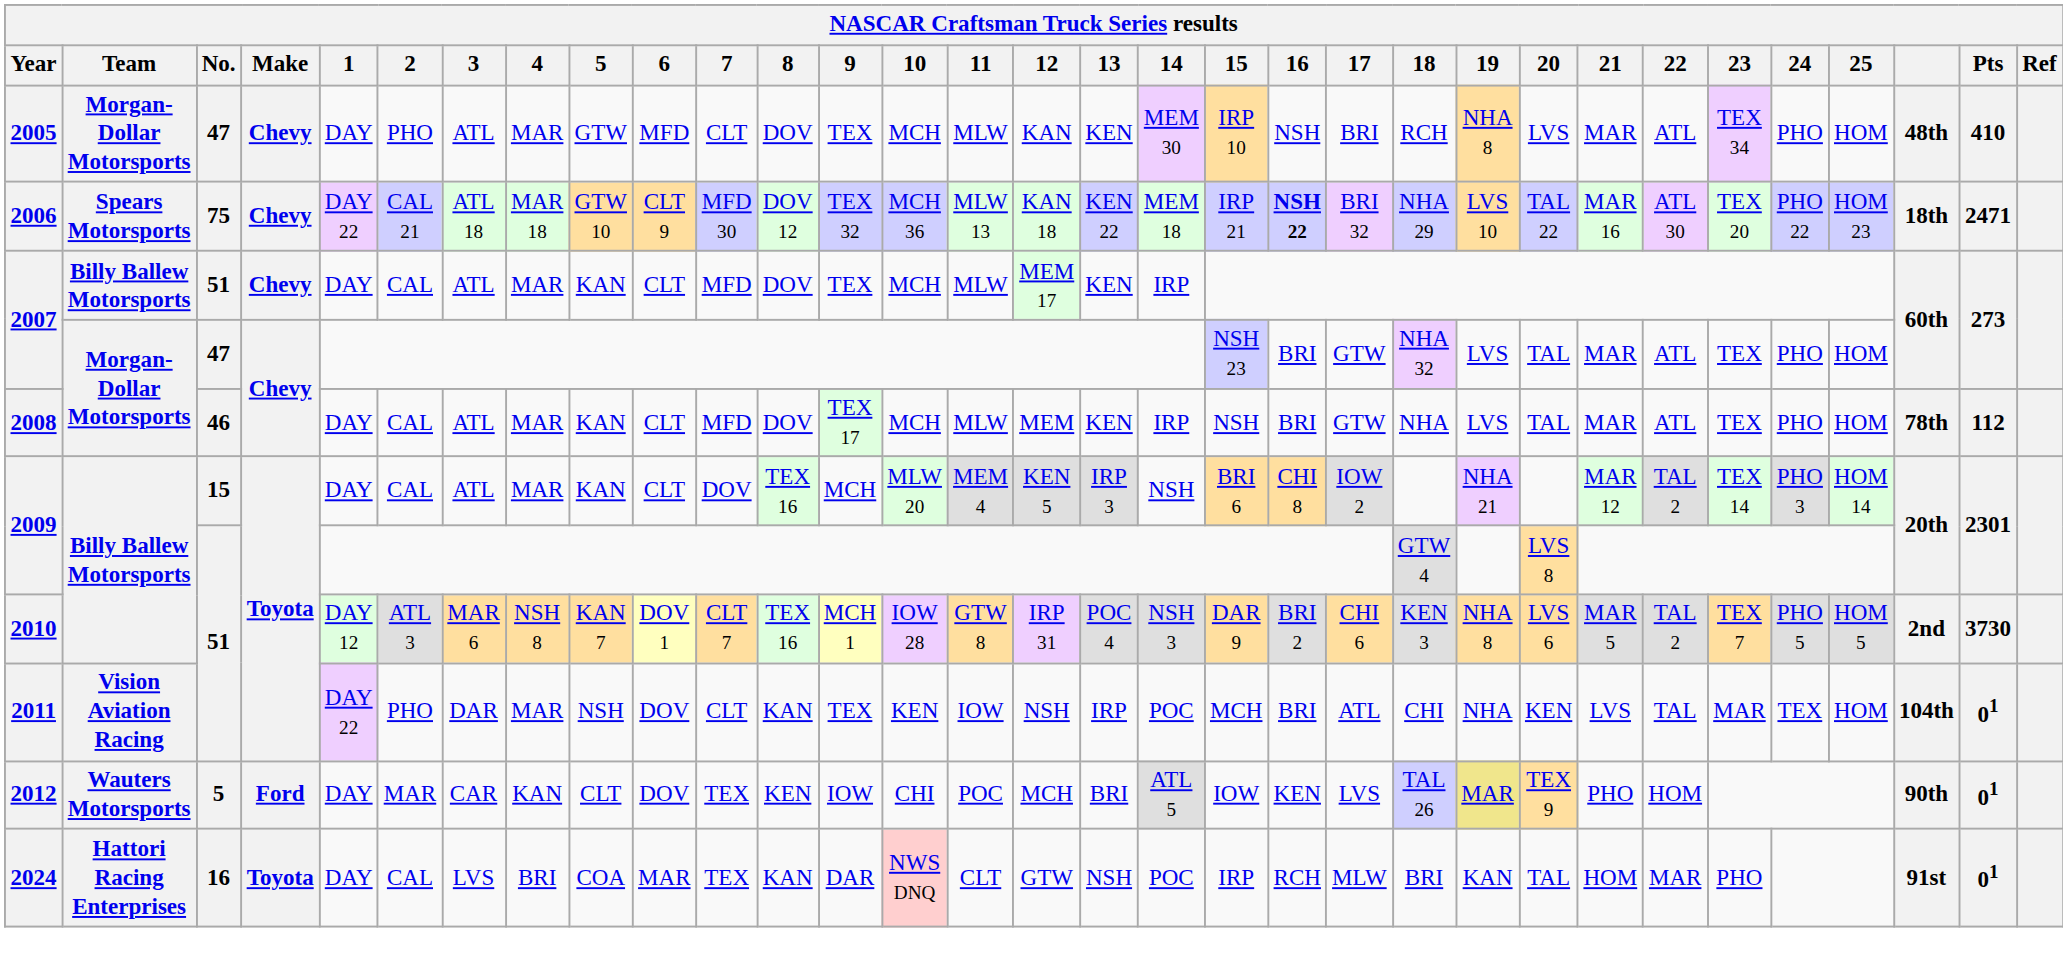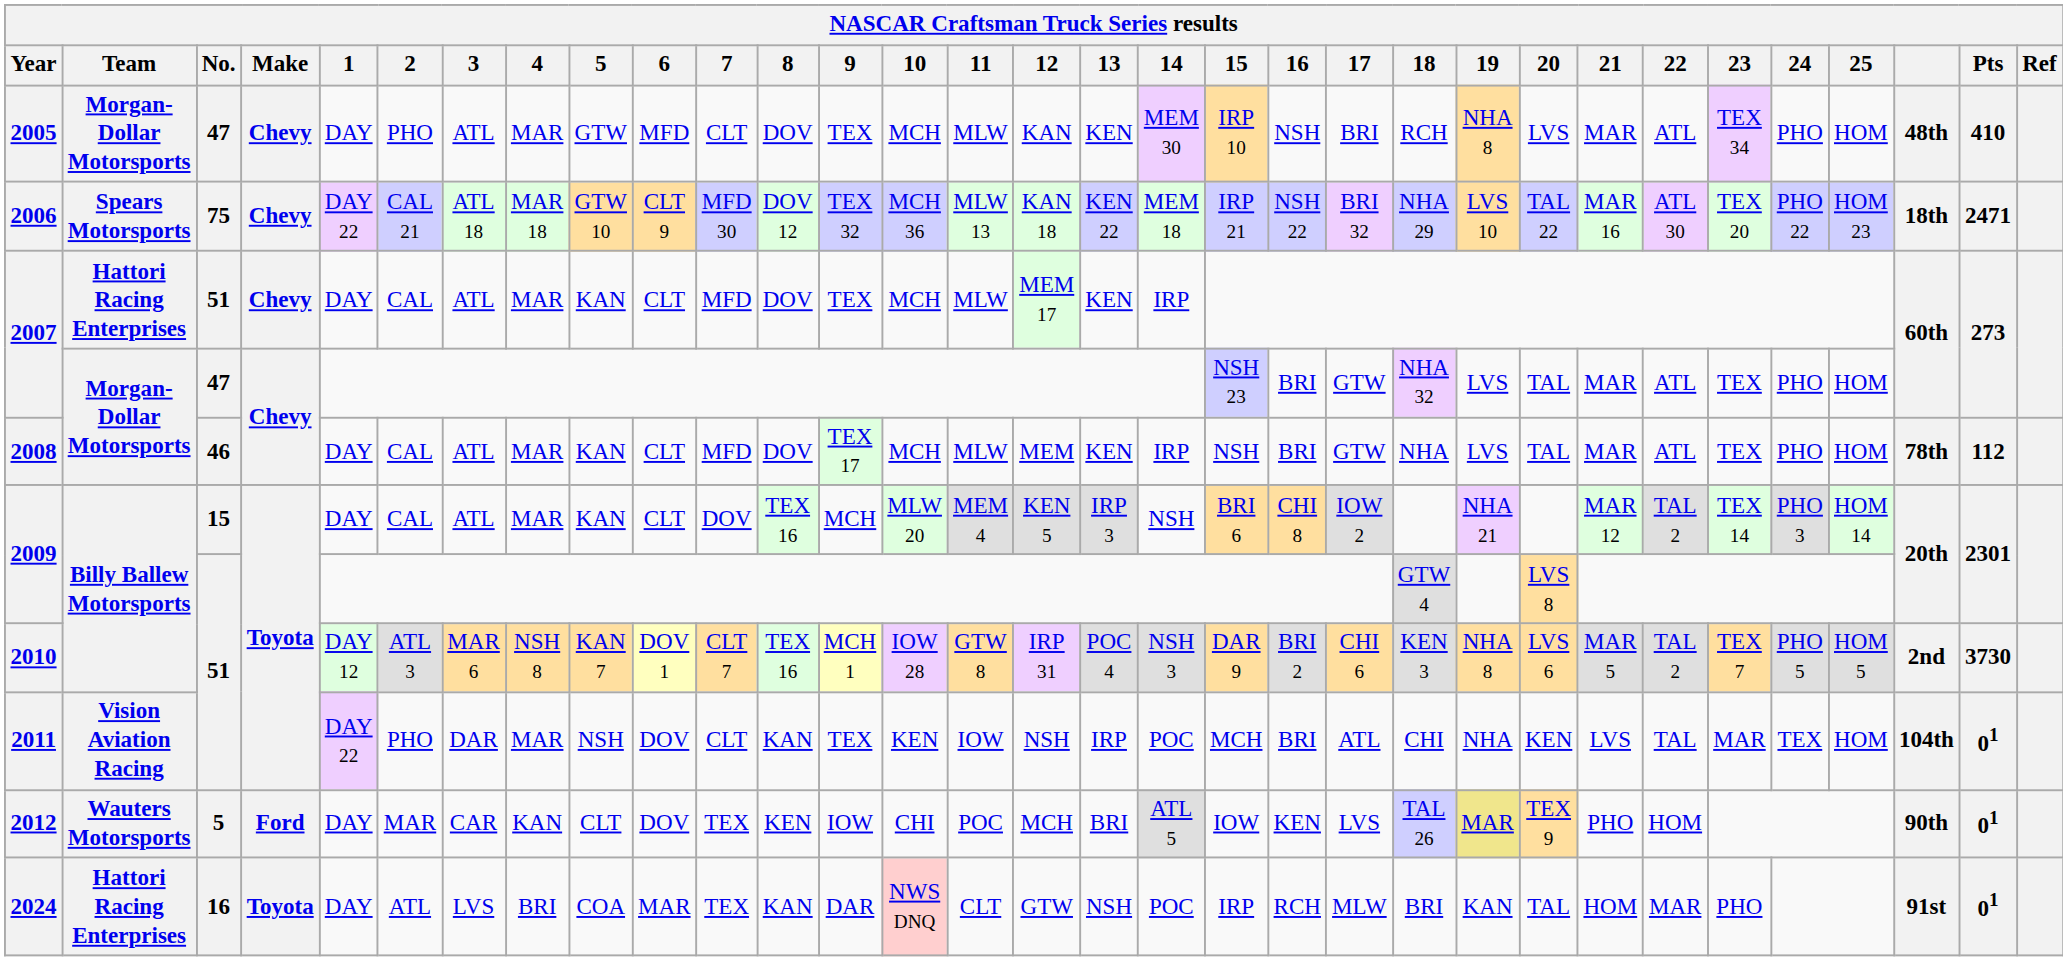 <table class="wikitable" style="text-align:center; font-size:75%">
 <tr>
 <th colspan=32><a href='#'>NASCAR Craftsman Truck Series</a> results</th>
 </tr>
 <tr>
 <th>Year</th>
 <th>Team</th>
 <th>No.</th>
 <th>Make</th>
 <th>1</th>
 <th>2</th>
 <th>3</th>
 <th>4</th>
 <th>5</th>
 <th>6</th>
 <th>7</th>
 <th>8</th>
 <th>9</th>
 <th>10</th>
 <th>11</th>
 <th>12</th>
 <th>13</th>
 <th>14</th>
 <th>15</th>
 <th>16</th>
 <th>17</th>
 <th>18</th>
 <th>19</th>
 <th>20</th>
 <th>21</th>
 <th>22</th>
 <th>23</th>
 <th>24</th>
 <th>25</th>
 <th></th>
 <th>Pts</th>
 <th>Ref</th>
 </tr>
 <tr>
 <th><a href='#'>2005</a></th>
 <th><a href='#'>Morgan-Dollar Motorsports</a></th>
 <th>47</th>
 <th><a href='#'>Chevy</a></th>
 <td><a href='#'>DAY</a></td>
 <td><a href='#'>PHO</a></td>
 <td><a href='#'>ATL</a></td>
 <td><a href='#'>MAR</a></td>
 <td><a href='#'>GTW</a></td>
 <td><a href='#'>MFD</a></td>
 <td><a href='#'>CLT</a></td>
 <td><a href='#'>DOV</a></td>
 <td><a href='#'>TEX</a></td>
 <td><a href='#'>MCH</a></td>
 <td><a href='#'>MLW</a></td>
 <td><a href='#'>KAN</a></td>
 <td><a href='#'>KEN</a></td>
 <td style="background:#EFCFFF;"><a href='#'>MEM</a><br><small>30</small></td>
 <td style="background:#FFDF9F;"><a href='#'>IRP</a><br><small>10</small></td>
 <td><a href='#'>NSH</a></td>
 <td><a href='#'>BRI</a></td>
 <td><a href='#'>RCH</a></td>
 <td style="background:#FFDF9F;"><a href='#'>NHA</a><br><small>8</small></td>
 <td><a href='#'>LVS</a></td>
 <td><a href='#'>MAR</a></td>
 <td><a href='#'>ATL</a></td>
 <td style="background:#EFCFFF;"><a href='#'>TEX</a><br><small>34</small></td>
 <td><a href='#'>PHO</a></td>
 <td><a href='#'>HOM</a></td>
 <th>48th</th>
 <th>410</th>
 <th></th>
 </tr>
 <tr>
 <th><a href='#'>2006</a></th>
 <th><a href='#'>Spears Motorsports</a></th>
 <th>75</th>
 <th><a href='#'>Chevy</a></th>
 <td style="background:#EFCFFF;"><a href='#'>DAY</a><br><small>22</small></td>
 <td style="background:#CFCFFF;"><a href='#'>CAL</a><br><small>21</small></td>
 <td style="background:#DFFFDF;"><a href='#'>ATL</a><br><small>18</small></td>
 <td style="background:#DFFFDF;"><a href='#'>MAR</a><br><small>18</small></td>
 <td style="background:#FFDF9F;"><a href='#'>GTW</a><br><small>10</small></td>
 <td style="background:#FFDF9F;"><a href='#'>CLT</a><br><small>9</small></td>
 <td style="background:#CFCFFF;"><a href='#'>MFD</a><br><small>30</small></td>
 <td style="background:#DFFFDF;"><a href='#'>DOV</a><br><small>12</small></td>
 <td style="background:#CFCFFF;"><a href='#'>TEX</a><br><small>32</small></td>
 <td style="background:#CFCFFF;"><a href='#'>MCH</a><br><small>36</small></td>
 <td style="background:#DFFFDF;"><a href='#'>MLW</a><br><small>13</small></td>
 <td style="background:#DFFFDF;"><a href='#'>KAN</a><br><small>18</small></td>
 <td style="background:#CFCFFF;"><a href='#'>KEN</a><br><small>22</small></td>
 <td style="background:#DFFFDF;"><a href='#'>MEM</a><br><small>18</small></td>
 <td style="background:#CFCFFF;"><a href='#'>IRP</a><br><small>21</small></td>
-<td style="background:#CFCFFF;"><strong><a href='#'>NSH</a><br><small>22</small></strong></td>
+<td style="background:#CFCFFF;"><a href='#'>NSH</a><br><small>22</small></td>
 <td style="background:#EFCFFF;"><a href='#'>BRI</a><br><small>32</small></td>
 <td style="background:#CFCFFF;"><a href='#'>NHA</a><br><small>29</small></td>
 <td style="background:#FFDF9F;"><a href='#'>LVS</a><br><small>10</small></td>
 <td style="background:#CFCFFF;"><a href='#'>TAL</a><br><small>22</small></td>
 <td style="background:#DFFFDF;"><a href='#'>MAR</a><br><small>16</small></td>
 <td style="background:#EFCFFF;"><a href='#'>ATL</a><br><small>30</small></td>
 <td style="background:#DFFFDF;"><a href='#'>TEX</a><br><small>20</small></td>
 <td style="background:#CFCFFF;"><a href='#'>PHO</a><br><small>22</small></td>
 <td style="background:#CFCFFF;"><a href='#'>HOM</a><br><small>23</small></td>
 <th>18th</th>
 <th>2471</th>
 <th></th>
 </tr>
 <tr>
 <th rowspan=2><a href='#'>2007</a></th>
-<th><a href='#'>Billy Ballew Motorsports</a></th>
+<th><a href='#'>Hattori Racing Enterprises</a></th>
 <th>51</th>
 <th><a href='#'>Chevy</a></th>
 <td><a href='#'>DAY</a></td>
 <td><a href='#'>CAL</a></td>
 <td><a href='#'>ATL</a></td>
 <td><a href='#'>MAR</a></td>
 <td><a href='#'>KAN</a></td>
 <td><a href='#'>CLT</a></td>
 <td><a href='#'>MFD</a></td>
 <td><a href='#'>DOV</a></td>
 <td><a href='#'>TEX</a></td>
 <td><a href='#'>MCH</a></td>
 <td><a href='#'>MLW</a></td>
 <td style="background:#DFFFDF;"><a href='#'>MEM</a><br><small>17</small></td>
 <td><a href='#'>KEN</a></td>
 <td><a href='#'>IRP</a></td>
 <td colspan=11></td>
 <th rowspan=2>60th</th>
 <th rowspan=2>273</th>
 <th rowspan=2></th>
 </tr>
 <tr>
 <th rowspan=2><a href='#'>Morgan-Dollar Motorsports</a></th>
 <th>47</th>
 <th rowspan=2><a href='#'>Chevy</a></th>
 <td colspan=14></td>
 <td style="background:#CFCFFF;"><a href='#'>NSH</a><br><small>23</small></td>
 <td><a href='#'>BRI</a></td>
 <td><a href='#'>GTW</a></td>
 <td style="background:#EFCFFF;"><a href='#'>NHA</a><br><small>32</small></td>
 <td><a href='#'>LVS</a></td>
 <td><a href='#'>TAL</a></td>
 <td><a href='#'>MAR</a></td>
 <td><a href='#'>ATL</a></td>
 <td><a href='#'>TEX</a></td>
 <td><a href='#'>PHO</a></td>
 <td><a href='#'>HOM</a></td>
 </tr>
 <tr>
 <th><a href='#'>2008</a></th>
 <th>46</th>
 <td><a href='#'>DAY</a></td>
 <td><a href='#'>CAL</a></td>
 <td><a href='#'>ATL</a></td>
 <td><a href='#'>MAR</a></td>
 <td><a href='#'>KAN</a></td>
 <td><a href='#'>CLT</a></td>
 <td><a href='#'>MFD</a></td>
 <td><a href='#'>DOV</a></td>
 <td style="background:#DFFFDF;"><a href='#'>TEX</a><br><small>17</small></td>
 <td><a href='#'>MCH</a></td>
 <td><a href='#'>MLW</a></td>
 <td><a href='#'>MEM</a></td>
 <td><a href='#'>KEN</a></td>
 <td><a href='#'>IRP</a></td>
 <td><a href='#'>NSH</a></td>
 <td><a href='#'>BRI</a></td>
 <td><a href='#'>GTW</a></td>
 <td><a href='#'>NHA</a></td>
 <td><a href='#'>LVS</a></td>
 <td><a href='#'>TAL</a></td>
 <td><a href='#'>MAR</a></td>
 <td><a href='#'>ATL</a></td>
 <td><a href='#'>TEX</a></td>
 <td><a href='#'>PHO</a></td>
 <td><a href='#'>HOM</a></td>
 <th>78th</th>
 <th>112</th>
 <th></th>
 </tr>
 <tr>
 <th rowspan=2><a href='#'>2009</a></th>
 <th rowspan=3><a href='#'>Billy Ballew Motorsports</a></th>
 <th>15</th>
 <th rowspan=4><a href='#'>Toyota</a></th>
 <td><a href='#'>DAY</a></td>
 <td><a href='#'>CAL</a></td>
 <td><a href='#'>ATL</a></td>
 <td><a href='#'>MAR</a></td>
 <td><a href='#'>KAN</a></td>
 <td><a href='#'>CLT</a></td>
 <td><a href='#'>DOV</a></td>
 <td style="background:#DFFFDF;"><a href='#'>TEX</a><br><small>16</small></td>
 <td><a href='#'>MCH</a></td>
 <td style="background:#DFFFDF;"><a href='#'>MLW</a><br><small>20</small></td>
 <td style="background:#DFDFDF;"><a href='#'>MEM</a><br><small>4</small></td>
 <td style="background:#DFDFDF;"><a href='#'>KEN</a><br><small>5</small></td>
 <td style="background:#DFDFDF;"><a href='#'>IRP</a><br><small>3</small></td>
 <td><a href='#'>NSH</a></td>
 <td style="background:#FFDF9F;"><a href='#'>BRI</a><br><small>6</small></td>
 <td style="background:#FFDF9F;"><a href='#'>CHI</a><br><small>8</small></td>
 <td style="background:#DFDFDF;"><a href='#'>IOW</a><br><small>2</small></td>
 <td></td>
 <td style="background:#EFCFFF;"><a href='#'>NHA</a><br><small>21</small></td>
 <td></td>
 <td style="background:#DFFFDF;"><a href='#'>MAR</a><br><small>12</small></td>
 <td style="background:#DFDFDF;"><a href='#'>TAL</a><br><small>2</small></td>
 <td style="background:#DFFFDF;"><a href='#'>TEX</a><br><small>14</small></td>
 <td style="background:#DFDFDF;"><a href='#'>PHO</a><br><small>3</small></td>
 <td style="background:#DFFFDF;"><a href='#'>HOM</a><br><small>14</small></td>
 <th rowspan=2>20th</th>
 <th rowspan=2>2301</th>
 <th rowspan=2></th>
 </tr>
 <tr>
 <th rowspan=3>51</th>
 <td colspan=17></td>
 <td style="background:#DFDFDF;"><a href='#'>GTW</a><br><small>4</small></td>
 <td></td>
 <td style="background:#FFDF9F;"><a href='#'>LVS</a><br><small>8</small></td>
 <td colspan=5></td>
 </tr>
 <tr>
 <th><a href='#'>2010</a></th>
 <td style="background:#DFFFDF;"><a href='#'>DAY</a><br><small>12</small></td>
 <td style="background:#DFDFDF;"><a href='#'>ATL</a><br><small>3</small></td>
 <td style="background:#FFDF9F;"><a href='#'>MAR</a><br><small>6</small></td>
 <td style="background:#FFDF9F;"><a href='#'>NSH</a><br><small>8</small></td>
 <td style="background:#FFDF9F;"><a href='#'>KAN</a><br><small>7</small></td>
 <td style="background:#FFFFBF;"><a href='#'>DOV</a><br><small>1</small></td>
 <td style="background:#FFDF9F;"><a href='#'>CLT</a><br><small>7</small></td>
 <td style="background:#DFFFDF;"><a href='#'>TEX</a><br><small>16</small></td>
 <td style="background:#FFFFBF;"><a href='#'>MCH</a><br><small>1</small></td>
 <td style="background:#EFCFFF;"><a href='#'>IOW</a><br><small>28</small></td>
 <td style="background:#FFDF9F;"><a href='#'>GTW</a><br><small>8</small></td>
 <td style="background:#EFCFFF;"><a href='#'>IRP</a><br><small>31</small></td>
 <td style="background:#DFDFDF;"><a href='#'>POC</a><br><small>4</small></td>
 <td style="background:#DFDFDF;"><a href='#'>NSH</a><br><small>3</small></td>
 <td style="background:#FFDF9F;"><a href='#'>DAR</a><br><small>9</small></td>
 <td style="background:#DFDFDF;"><a href='#'>BRI</a><br><small>2</small></td>
 <td style="background:#FFDF9F;"><a href='#'>CHI</a><br><small>6</small></td>
 <td style="background:#DFDFDF;"><a href='#'>KEN</a><br><small>3</small></td>
 <td style="background:#FFDF9F;"><a href='#'>NHA</a><br><small>8</small></td>
 <td style="background:#FFDF9F;"><a href='#'>LVS</a><br><small>6</small></td>
 <td style="background:#DFDFDF;"><a href='#'>MAR</a><br><small>5</small></td>
 <td style="background:#DFDFDF;"><a href='#'>TAL</a><br><small>2</small></td>
 <td style="background:#FFDF9F;"><a href='#'>TEX</a><br><small>7</small></td>
 <td style="background:#DFDFDF;"><a href='#'>PHO</a><br><small>5</small></td>
 <td style="background:#DFDFDF;"><a href='#'>HOM</a><br><small>5</small></td>
 <th>2nd</th>
 <th>3730</th>
 <th></th>
 </tr>
 <tr>
 <th><a href='#'>2011</a></th>
 <th><a href='#'>Vision Aviation Racing</a></th>
 <td style="background:#EFCFFF;"><a href='#'>DAY</a><br><small>22</small></td>
 <td><a href='#'>PHO</a></td>
 <td><a href='#'>DAR</a></td>
 <td><a href='#'>MAR</a></td>
 <td><a href='#'>NSH</a></td>
 <td><a href='#'>DOV</a></td>
 <td><a href='#'>CLT</a></td>
 <td><a href='#'>KAN</a></td>
 <td><a href='#'>TEX</a></td>
 <td><a href='#'>KEN</a></td>
 <td><a href='#'>IOW</a></td>
 <td><a href='#'>NSH</a></td>
 <td><a href='#'>IRP</a></td>
 <td><a href='#'>POC</a></td>
 <td><a href='#'>MCH</a></td>
 <td><a href='#'>BRI</a></td>
 <td><a href='#'>ATL</a></td>
 <td><a href='#'>CHI</a></td>
 <td><a href='#'>NHA</a></td>
 <td><a href='#'>KEN</a></td>
 <td><a href='#'>LVS</a></td>
 <td><a href='#'>TAL</a></td>
 <td><a href='#'>MAR</a></td>
 <td><a href='#'>TEX</a></td>
 <td><a href='#'>HOM</a></td>
 <th>104th</th>
 <th>0<sup>1</sup></th>
 <th></th>
 </tr>
 <tr>
 <th><a href='#'>2012</a></th>
 <th><a href='#'>Wauters Motorsports</a></th>
 <th>5</th>
 <th><a href='#'>Ford</a></th>
 <td><a href='#'>DAY</a></td>
 <td><a href='#'>MAR</a></td>
 <td><a href='#'>CAR</a></td>
 <td><a href='#'>KAN</a></td>
 <td><a href='#'>CLT</a></td>
 <td><a href='#'>DOV</a></td>
 <td><a href='#'>TEX</a></td>
 <td><a href='#'>KEN</a></td>
 <td><a href='#'>IOW</a></td>
 <td><a href='#'>CHI</a></td>
 <td><a href='#'>POC</a></td>
 <td><a href='#'>MCH</a></td>
 <td><a href='#'>BRI</a></td>
 <td style="background:#DFDFDF;"><a href='#'>ATL</a><br><small>5</small></td>
 <td><a href='#'>IOW</a></td>
 <td><a href='#'>KEN</a></td>
 <td><a href='#'>LVS</a></td>
 <td style="background:#CFCFFF;"><a href='#'>TAL</a><br><small>26</small></td>
 <td style="background: khaki;"><a href='#'>MAR</a></td>
 <td style="background:#FFDF9F;"><a href='#'>TEX</a><br><small>9</small></td>
 <td><a href='#'>PHO</a></td>
 <td><a href='#'>HOM</a></td>
 <td colspan=3></td>
 <th>90th</th>
 <th>0<sup>1</sup></th>
 <th></th>
 </tr>
 <tr>
 <th><a href='#'>2024</a></th>
 <th><a href='#'>Hattori Racing Enterprises</a></th>
 <th>16</th>
 <th><a href='#'>Toyota</a></th>
 <td><a href='#'>DAY</a></td>
-<td><a href='#'>CAL</a></td>
+<td><a href='#'>ATL</a></td>
 <td><a href='#'>LVS</a></td>
 <td><a href='#'>BRI</a></td>
 <td><a href='#'>COA</a></td>
 <td><a href='#'>MAR</a></td>
 <td><a href='#'>TEX</a></td>
 <td><a href='#'>KAN</a></td>
 <td><a href='#'>DAR</a></td>
 <td style="background:#FFCFCF;"><a href='#'>NWS</a><br><small>DNQ</small></td>
 <td><a href='#'>CLT</a></td>
 <td><a href='#'>GTW</a></td>
 <td><a href='#'>NSH</a></td>
 <td><a href='#'>POC</a></td>
 <td><a href='#'>IRP</a></td>
 <td><a href='#'>RCH</a></td>
 <td><a href='#'>MLW</a></td>
 <td><a href='#'>BRI</a></td>
 <td><a href='#'>KAN</a></td>
 <td><a href='#'>TAL</a></td>
 <td><a href='#'>HOM</a></td>
 <td><a href='#'>MAR</a></td>
 <td><a href='#'>PHO</a></td>
 <td colspan=2></td>
 <th>91st</th>
 <th>0<sup>1</sup></th>
 <th></th>
 </tr>
 </table>
